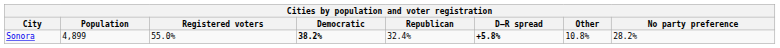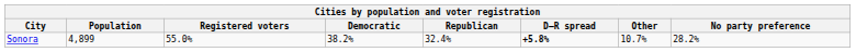 <table class="wikitable collapsible collapsed sortable" style="width: 100%;">
 <tr>
 <th colspan="8">Cities by population and voter registration</th>
 </tr>
 <tr>
 <th>City</th>
 <th data-sort-type="number">Population</th>
 <th data-sort-type="number">Registered voters<br></th>
 <th data-sort-type="number">Democratic</th>
 <th data-sort-type="number">Republican</th>
 <th data-sort-type="number">D–R spread</th>
 <th data-sort-type="number">Other</th>
 <th data-sort-type="number">No party preference</th>
 </tr>
 <tr>
 <td><a href='#'>Sonora</a></td>
 <td>4,899</td>
 <td>55.0%</td>
-<td><strong>38.2%</strong></td>
+<td>38.2%</td>
 <td>32.4%</td>
 <td><span><strong>+5.8%</strong></span></td>
-<td>10.8%</td>
+<td>10.7%</td>
 <td>28.2%</td>
 </tr>
 </table>
